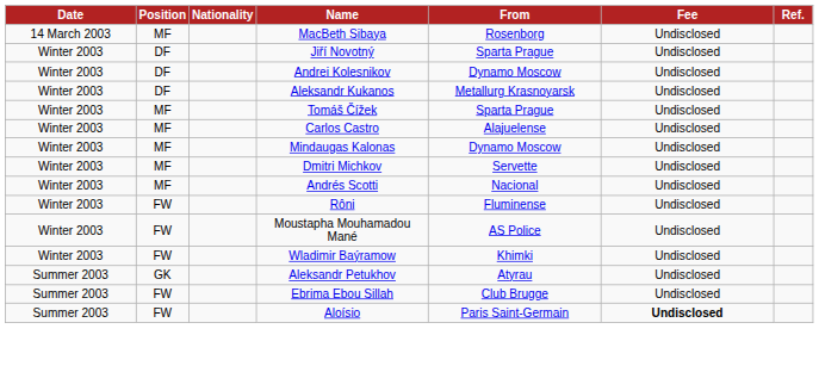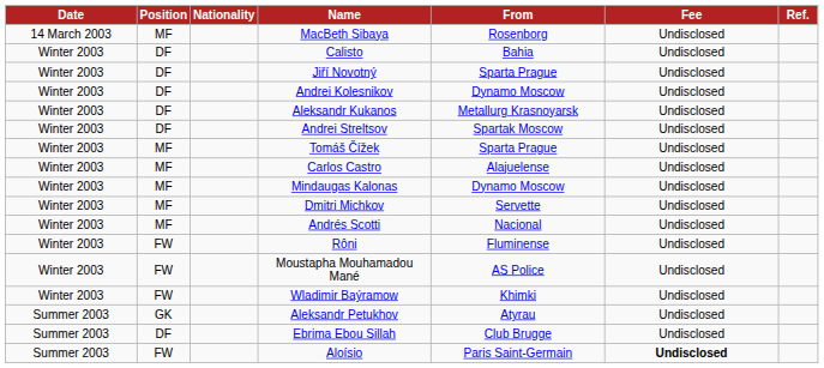 <table class="wikitable"  style="text-align:center; font-size:90%; ">
 <tr>
 <th style="background:#B22222; color:white; width:150px;">Date</th>
 <th style="background:#B22222; color:white; width:50px;">Position</th>
 <th style="background:#B22222; color:white; width:50px;">Nationality</th>
 <th style="background:#B22222; color:white; width:200px;">Name</th>
 <th style="background:#B22222; color:white; width:200px;">From</th>
 <th style="background:#B22222; color:white; width:200px;">Fee</th>
 <th style="background:#B22222; color:white; width:40px;">Ref.</th>
 </tr>
 <tr>
 <td>14 March 2003</td>
 <td>MF</td>
 <td></td>
 <td><a href='#'>MacBeth Sibaya</a></td>
 <td><a href='#'>Rosenborg</a></td>
+<td>Undisclosed</td>
+<td></td>
+</tr>
+<tr>
+<td>Winter 2003</td>
+<td>DF</td>
+<td></td>
+<td><a href='#'>Calisto</a></td>
+<td><a href='#'>Bahia</a></td>
 <td>Undisclosed</td>
 <td></td>
 </tr>
 <tr>
 <td>Winter 2003</td>
 <td>DF</td>
 <td></td>
 <td><a href='#'>Jiří Novotný</a></td>
 <td><a href='#'>Sparta Prague</a></td>
 <td>Undisclosed</td>
 <td></td>
 </tr>
 <tr>
 <td>Winter 2003</td>
 <td>DF</td>
 <td></td>
 <td><a href='#'>Andrei Kolesnikov</a></td>
 <td><a href='#'>Dynamo Moscow</a></td>
 <td>Undisclosed</td>
 <td></td>
 </tr>
 <tr>
 <td>Winter 2003</td>
 <td>DF</td>
 <td></td>
 <td><a href='#'>Aleksandr Kukanos</a></td>
 <td><a href='#'>Metallurg Krasnoyarsk</a></td>
+<td>Undisclosed</td>
+<td></td>
+</tr>
+<tr>
+<td>Winter 2003</td>
+<td>DF</td>
+<td></td>
+<td><a href='#'>Andrei Streltsov</a></td>
+<td><a href='#'>Spartak Moscow</a></td>
 <td>Undisclosed</td>
 <td></td>
 </tr>
 <tr>
 <td>Winter 2003</td>
 <td>MF</td>
 <td></td>
 <td><a href='#'>Tomáš Čížek</a></td>
 <td><a href='#'>Sparta Prague</a></td>
 <td>Undisclosed</td>
 <td></td>
 </tr>
 <tr>
 <td>Winter 2003</td>
 <td>MF</td>
 <td></td>
 <td><a href='#'>Carlos Castro</a></td>
 <td><a href='#'>Alajuelense</a></td>
 <td>Undisclosed</td>
 <td></td>
 </tr>
 <tr>
 <td>Winter 2003</td>
 <td>MF</td>
 <td></td>
 <td><a href='#'>Mindaugas Kalonas</a></td>
 <td><a href='#'>Dynamo Moscow</a></td>
 <td>Undisclosed</td>
 <td></td>
 </tr>
 <tr>
 <td>Winter 2003</td>
 <td>MF</td>
 <td></td>
 <td><a href='#'>Dmitri Michkov</a></td>
 <td><a href='#'>Servette</a></td>
 <td>Undisclosed</td>
 <td></td>
 </tr>
 <tr>
 <td>Winter 2003</td>
 <td>MF</td>
 <td></td>
 <td><a href='#'>Andrés Scotti</a></td>
 <td><a href='#'>Nacional</a></td>
 <td>Undisclosed</td>
 <td></td>
 </tr>
 <tr>
 <td>Winter 2003</td>
 <td>FW</td>
 <td></td>
 <td><a href='#'>Rôni</a></td>
 <td><a href='#'>Fluminense</a></td>
 <td>Undisclosed</td>
 <td></td>
 </tr>
 <tr>
 <td>Winter 2003</td>
 <td>FW</td>
 <td></td>
 <td>Moustapha Mouhamadou Mané</td>
 <td><a href='#'>AS Police</a></td>
 <td>Undisclosed</td>
 <td></td>
 </tr>
 <tr>
 <td>Winter 2003</td>
 <td>FW</td>
 <td></td>
 <td><a href='#'>Wladimir Baýramow</a></td>
 <td><a href='#'>Khimki</a></td>
 <td>Undisclosed</td>
 <td></td>
 </tr>
 <tr>
 <td>Summer 2003</td>
 <td>GK</td>
 <td></td>
 <td><a href='#'>Aleksandr Petukhov</a></td>
 <td><a href='#'>Atyrau</a></td>
 <td>Undisclosed</td>
 <td></td>
 </tr>
 <tr>
 <td>Summer 2003</td>
-<td>FW</td>
+<td>DF</td>
 <td></td>
 <td><a href='#'>Ebrima Ebou Sillah</a></td>
 <td><a href='#'>Club Brugge</a></td>
 <td>Undisclosed</td>
 <td></td>
 </tr>
 <tr>
 <td>Summer 2003</td>
 <td>FW</td>
 <td></td>
 <td><a href='#'>Aloísio</a></td>
 <td><a href='#'>Paris Saint-Germain</a></td>
 <td><strong>Undisclosed</strong></td>
 <td></td>
 </tr>
 </table>
